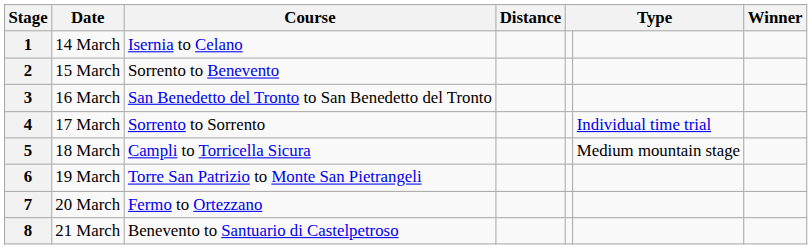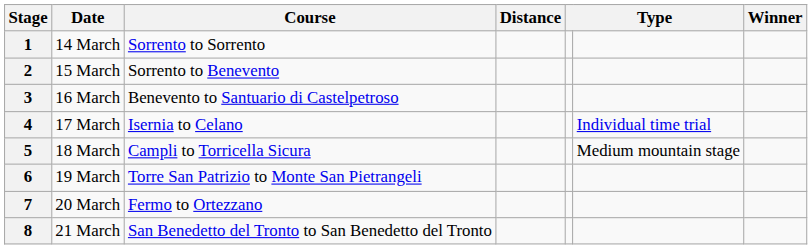 <table class="wikitable">
 <tr>
 <th scope="col">Stage</th>
 <th scope="col">Date</th>
 <th scope="col">Course</th>
 <th scope="col">Distance</th>
 <th scope="col" colspan="2">Type</th>
 <th scope=col>Winner</th>
 </tr>
 <tr>
 <th scope="row" style="text-align:center;">1</th>
 <td style="text-align:center;">14 March</td>
-<td><a href='#'>Isernia</a> to <a href='#'>Celano</a></td>
+<td><a href='#'>Sorrento</a> to Sorrento</td>
 <td style="text-align:center;"></td>
 <td></td>
 <td></td>
 <td></td>
 </tr>
 <tr>
 <th scope="row" style="text-align:center;">2</th>
 <td style="text-align:center;">15 March</td>
 <td>Sorrento to <a href='#'>Benevento</a></td>
 <td style="text-align:center;"></td>
 <td></td>
 <td></td>
 <td></td>
 </tr>
 <tr>
 <th scope="row" style="text-align:center;">3</th>
 <td style="text-align:center;">16 March</td>
-<td><a href='#'>San Benedetto del Tronto</a> to San Benedetto del Tronto</td>
+<td>Benevento to <a href='#'>Santuario di Castelpetroso</a></td>
 <td style="text-align:center;"></td>
 <td></td>
 <td></td>
 <td></td>
 </tr>
 <tr>
 <th scope="row" style="text-align:center;">4</th>
 <td style="text-align:center;">17 March</td>
-<td><a href='#'>Sorrento</a> to Sorrento</td>
+<td><a href='#'>Isernia</a> to <a href='#'>Celano</a></td>
 <td style="text-align:center;"></td>
 <td></td>
 <td><a href='#'>Individual time trial</a></td>
 <td></td>
 </tr>
 <tr>
 <th scope="row" style="text-align:center;">5</th>
 <td style="text-align:center;">18 March</td>
 <td><a href='#'>Campli</a> to <a href='#'>Torricella Sicura</a></td>
 <td style="text-align:center;"></td>
 <td></td>
 <td>Medium mountain stage</td>
 <td></td>
 </tr>
 <tr>
 <th scope="row" style="text-align:center;">6</th>
 <td style="text-align:center;">19 March</td>
 <td><a href='#'>Torre San Patrizio</a> to <a href='#'>Monte San Pietrangeli</a></td>
 <td style="text-align:center;"></td>
 <td></td>
 <td></td>
 <td></td>
 </tr>
 <tr>
 <th scope="row" style="text-align:center;">7</th>
 <td style="text-align:center;">20 March</td>
 <td><a href='#'>Fermo</a> to <a href='#'>Ortezzano</a></td>
 <td style="text-align:center;"></td>
 <td></td>
 <td></td>
 <td></td>
 </tr>
 <tr>
 <th scope="row" style="text-align:center;">8</th>
 <td style="text-align:center;">21 March</td>
-<td>Benevento to <a href='#'>Santuario di Castelpetroso</a></td>
+<td><a href='#'>San Benedetto del Tronto</a> to San Benedetto del Tronto</td>
 <td style="text-align:center;"></td>
 <td></td>
 <td></td>
 <td></td>
 </tr>
 </table>
